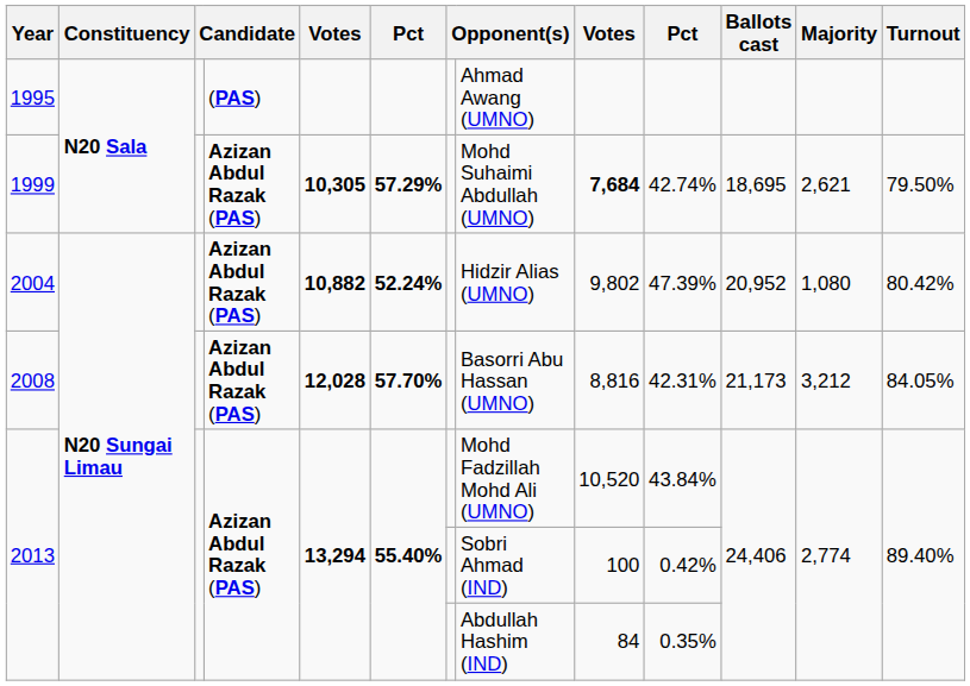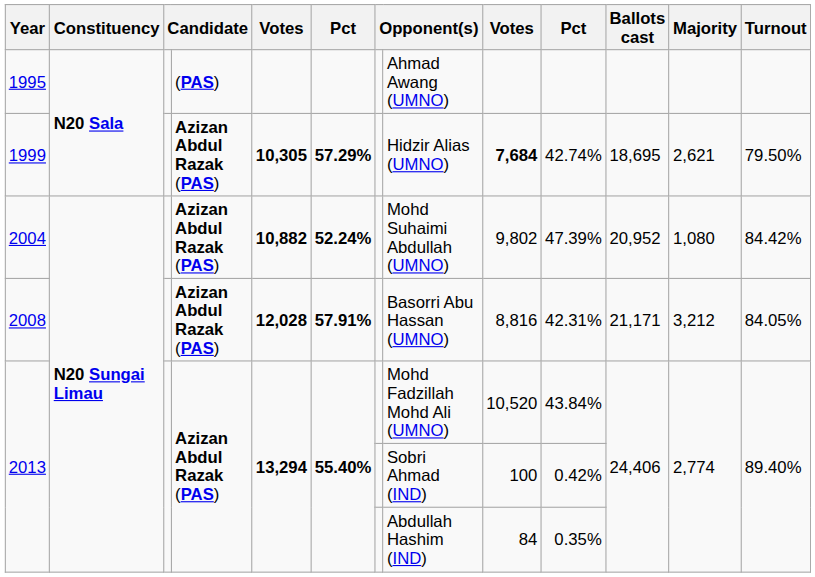 <table class="wikitable" style="margin:0.5em ; font-size:95%">
 <tr>
 <th>Year</th>
 <th>Constituency</th>
 <th colspan=2>Candidate</th>
 <th>Votes</th>
 <th>Pct</th>
 <th colspan=2>Opponent(s)</th>
 <th>Votes</th>
 <th>Pct</th>
 <th>Ballots cast</th>
 <th>Majority</th>
 <th>Turnout</th>
 </tr>
 <tr>
 <td><a href='#'>1995</a></td>
 <td rowspan=2><strong>N20 <a href='#'>Sala</a></strong></td>
 <td></td>
 <td> (<a href='#'><strong>PAS</strong></a>)</td>
 <td align=right></td>
 <td></td>
 <td></td>
 <td>Ahmad Awang (<a href='#'>UMNO</a>)</td>
 <td align=right></td>
 <td></td>
 <td></td>
 <td></td>
 <td></td>
 </tr>
 <tr>
 <td><a href='#'>1999</a></td>
 <td></td>
 <td><strong>Azizan Abdul Razak</strong> (<a href='#'><strong>PAS</strong></a>)</td>
 <td align=right><strong>10,305</strong></td>
 <td><strong>57.29%</strong></td>
 <td></td>
-<td>Mohd Suhaimi Abdullah (<a href='#'>UMNO</a>)</td>
+<td>Hidzir Alias (<a href='#'>UMNO</a>)</td>
 <td align=right><strong>7,684</strong></td>
 <td>42.74%</td>
 <td>18,695</td>
 <td>2,621</td>
 <td>79.50%</td>
 </tr>
 <tr>
 <td><a href='#'>2004</a></td>
 <td rowspan=5><strong>N20 <a href='#'>Sungai Limau</a></strong></td>
 <td></td>
 <td><strong>Azizan Abdul Razak</strong> (<a href='#'><strong>PAS</strong></a>)</td>
 <td align=right><strong>10,882</strong></td>
 <td><strong>52.24%</strong></td>
 <td></td>
-<td>Hidzir Alias (<a href='#'>UMNO</a>)</td>
+<td>Mohd Suhaimi Abdullah (<a href='#'>UMNO</a>)</td>
 <td align=right>9,802</td>
 <td>47.39%</td>
 <td>20,952</td>
 <td>1,080</td>
-<td>80.42%</td>
+<td>84.42%</td>
 </tr>
 <tr>
 <td><a href='#'>2008</a></td>
 <td></td>
 <td><strong>Azizan Abdul Razak</strong> (<a href='#'><strong>PAS</strong></a>)</td>
 <td align=right><strong>12,028</strong></td>
-<td><strong>57.70%</strong></td>
+<td><strong>57.91%</strong></td>
 <td></td>
 <td>Basorri Abu Hassan (<a href='#'>UMNO</a>)</td>
 <td align=right>8,816</td>
 <td>42.31%</td>
-<td>21,173</td>
+<td>21,171</td>
 <td>3,212</td>
 <td>84.05%</td>
 </tr>
 <tr>
 <td rowspan=3><a href='#'>2013</a></td>
 <td rowspan=3 ></td>
 <td rowspan=3><strong>Azizan Abdul Razak</strong> (<a href='#'><strong>PAS</strong></a>)</td>
 <td rowspan=3 align=right><strong>13,294</strong></td>
 <td rowspan=3><strong>55.40%</strong></td>
 <td></td>
 <td>Mohd Fadzillah Mohd Ali (<a href='#'>UMNO</a>)</td>
 <td align=right>10,520</td>
 <td>43.84%</td>
 <td rowspan=3>24,406</td>
 <td rowspan=3>2,774</td>
 <td rowspan=3>89.40%</td>
 </tr>
 <tr>
 <td></td>
 <td>Sobri Ahmad (<a href='#'>IND</a>)</td>
 <td align=right>100</td>
 <td align=right>0.42%</td>
 </tr>
 <tr>
 <td></td>
 <td>Abdullah Hashim (<a href='#'>IND</a>)</td>
 <td align=right>84</td>
 <td align=right>0.35%</td>
 </tr>
 </table>
